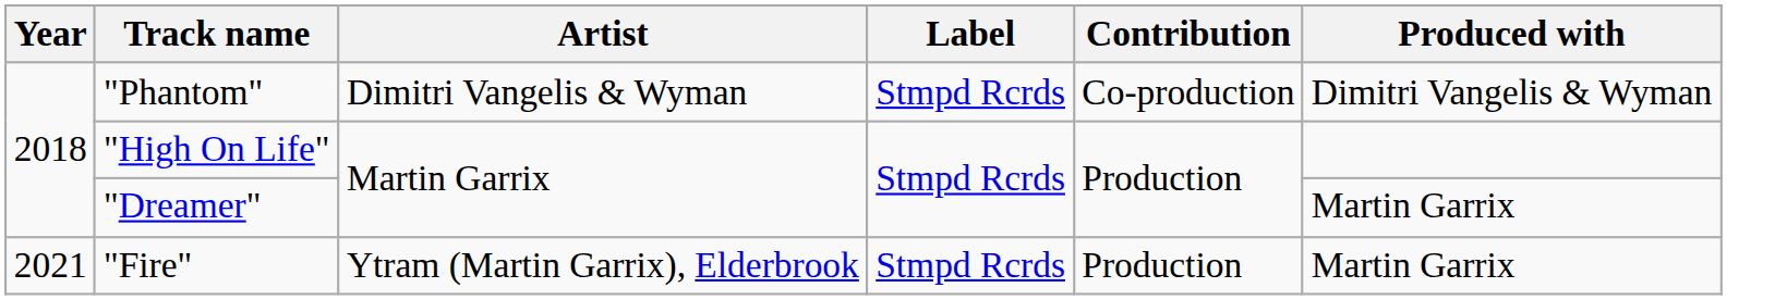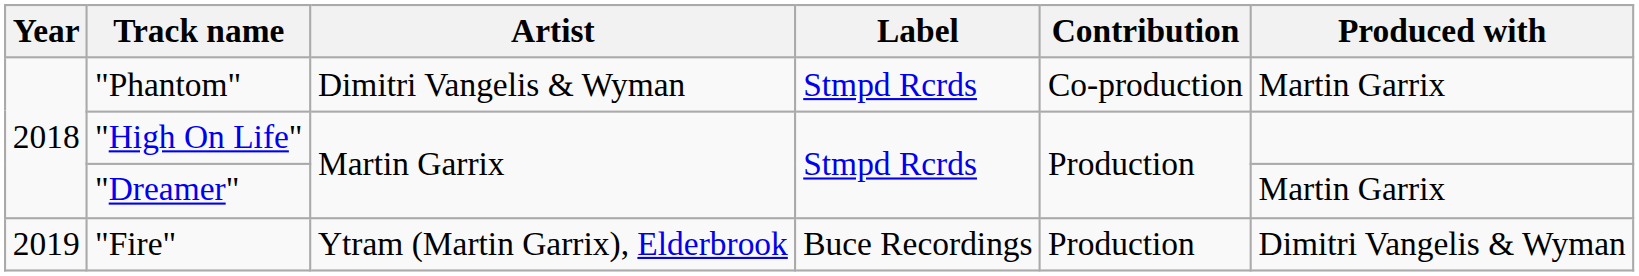 <table class="wikitable plainrowheaders">
 <tr>
 <th>Year</th>
 <th>Track name</th>
 <th>Artist</th>
 <th>Label</th>
 <th>Contribution</th>
 <th>Produced with</th>
 </tr>
 <tr>
 <td rowspan="3">2018</td>
 <td>"Phantom"</td>
 <td>Dimitri Vangelis & Wyman</td>
 <td><a href='#'>Stmpd Rcrds</a></td>
 <td>Co-production</td>
-<td>Dimitri Vangelis & Wyman</td>
+<td>Martin Garrix</td>
 </tr>
 <tr>
 <td>"<a href='#'>High On Life</a>"</td>
 <td rowspan="2">Martin Garrix</td>
 <td rowspan="2"><a href='#'>Stmpd Rcrds</a></td>
 <td rowspan="2">Production</td>
 <td></td>
 </tr>
 <tr>
 <td>"<a href='#'>Dreamer</a>"</td>
 <td>Martin Garrix</td>
 </tr>
 <tr>
-<td>2021</td>
+<td>2019</td>
 <td>"Fire"</td>
 <td>Ytram (Martin Garrix), <a href='#'>Elderbrook</a></td>
-<td><a href='#'>Stmpd Rcrds</a></td>
+<td>Buce Recordings</td>
 <td>Production</td>
-<td>Martin Garrix</td>
+<td>Dimitri Vangelis & Wyman</td>
 </tr>
 </table>
